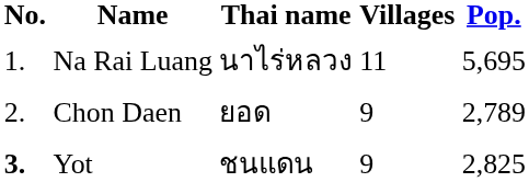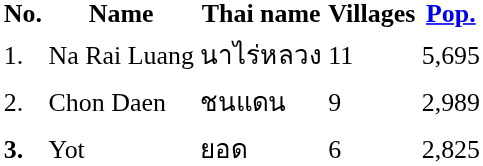 <table>
 <tr>
 <th>No.</th>
 <th>Name</th>
 <th>Thai name</th>
 <th>Villages</th>
 <th><a href='#'>Pop.</a></th>
 </tr>
 <tr>
 <td>1.</td>
 <td>Na Rai Luang</td>
 <td>นาไร่หลวง</td>
 <td>11</td>
 <td>5,695</td>
 <td></td>
 </tr>
 <tr>
 <td>2.</td>
 <td>Chon Daen</td>
-<td>ยอด</td>
+<td>ชนแดน</td>
 <td>9</td>
-<td>2,789</td>
+<td>2,989</td>
 <td></td>
 </tr>
 <tr>
 <td><strong>3.</strong></td>
 <td>Yot</td>
-<td>ชนแดน</td>
-<td>9</td>
+<td>ยอด</td>
+<td>6</td>
 <td>2,825</td>
 <td></td>
 </tr>
 </table>
